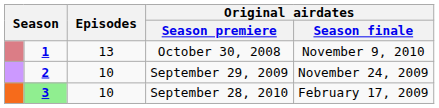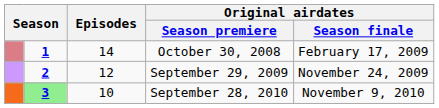 <table class="wikitable" style="text-align:center">
 <tr>
 <th style="padding: 0px 8px" colspan="2" rowspan="2">Season</th>
 <th style="padding: 0px 8px" rowspan="2">Episodes</th>
 <th style="padding: 0px 80px" colspan="2">Original airdates</th>
 </tr>
 <tr>
 <th><a href='#'>Season premiere</a></th>
 <th><a href='#'>Season finale</a></th>
 </tr>
 <tr>
 <td bgcolor="db7d86" height="10px"></td>
 <td><strong><a href='#'>1</a></strong></td>
-<td>13</td>
+<td>14</td>
 <td>October 30, 2008</td>
-<td>November 9, 2010</td>
+<td>February 17, 2009</td>
 </tr>
 <tr>
 <td bgcolor="cc99ff" height="10px"></td>
 <td><strong><a href='#'>2</a></strong></td>
-<td>10</td>
+<td>12</td>
 <td>September 29, 2009</td>
 <td>November 24, 2009</td>
 </tr>
 <tr>
 <td bgcolor="F66B1B" height="10px"></td>
 <td style="background: lightgreen;"><strong><a href='#'>3</a></strong></td>
 <td>10</td>
 <td>September 28, 2010</td>
-<td>February 17, 2009</td>
+<td>November 9, 2010</td>
 </tr>
 </table>
